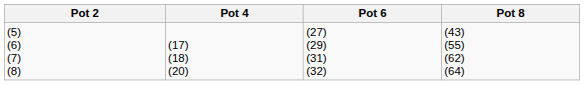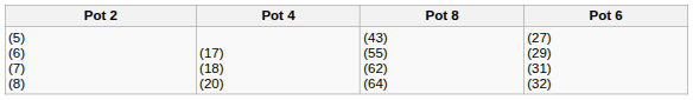 <table class=wikitable width=800>
 <tr>
 <th width=28%>Pot 2</th>
 <th width=24%>Pot 4</th>
+<th width=24%>Pot 8</th>
 <th width=24%>Pot 6</th>
-<th width=24%>Pot 8</th>
 </tr>
 <tr valign=top>
 <td> (5)<br> (6)<br> (7) <br> (8)</td>
 <td><br> (17)<br> (18)<br> (20)</td>
+<td> (43)<br> (55)<br> (62)<br> (64)</td>
 <td> (27)<br> (29)<br> (31)<br> (32)</td>
-<td> (43)<br> (55)<br> (62)<br> (64)</td>
 </tr>
 </table>
